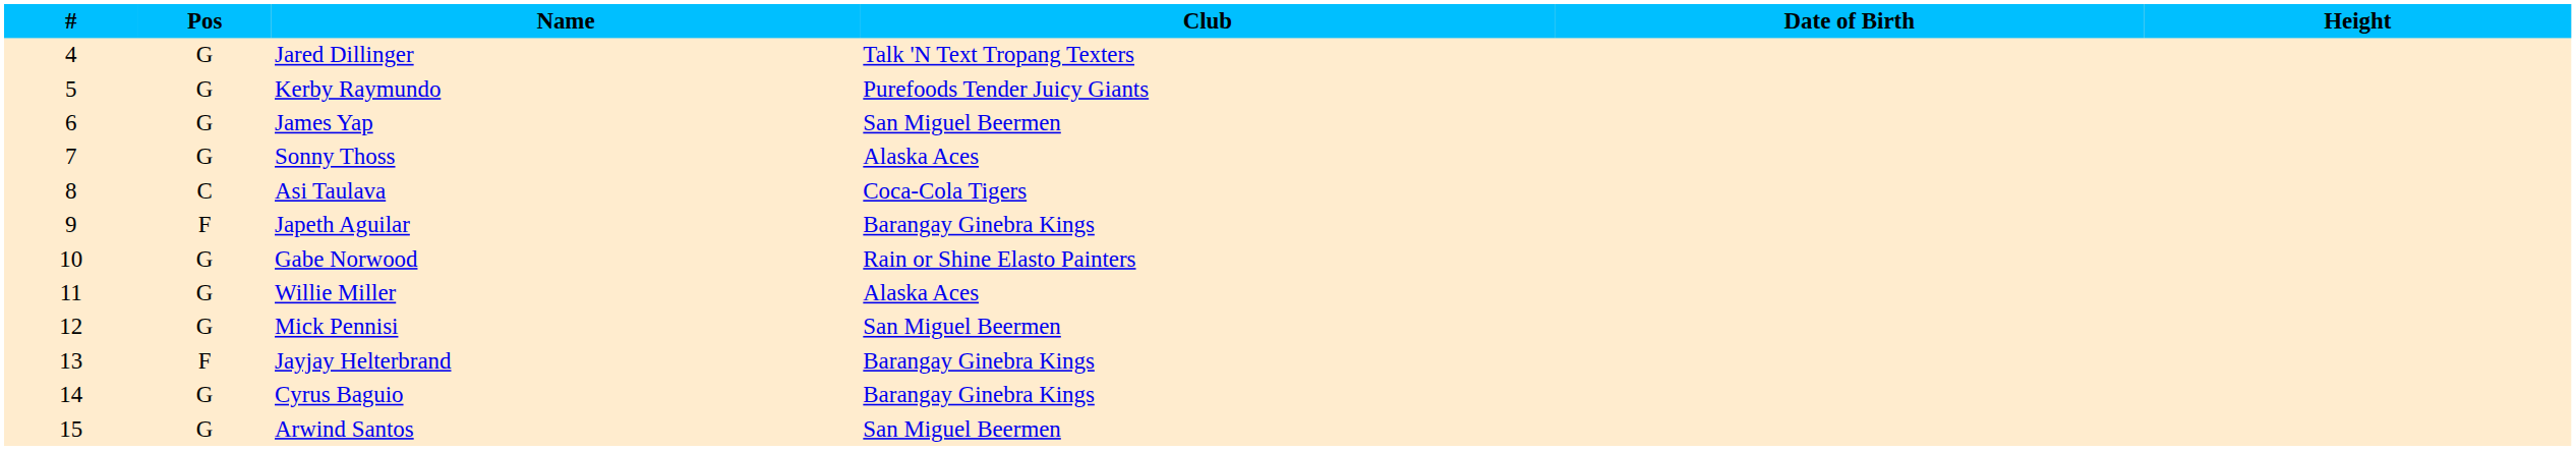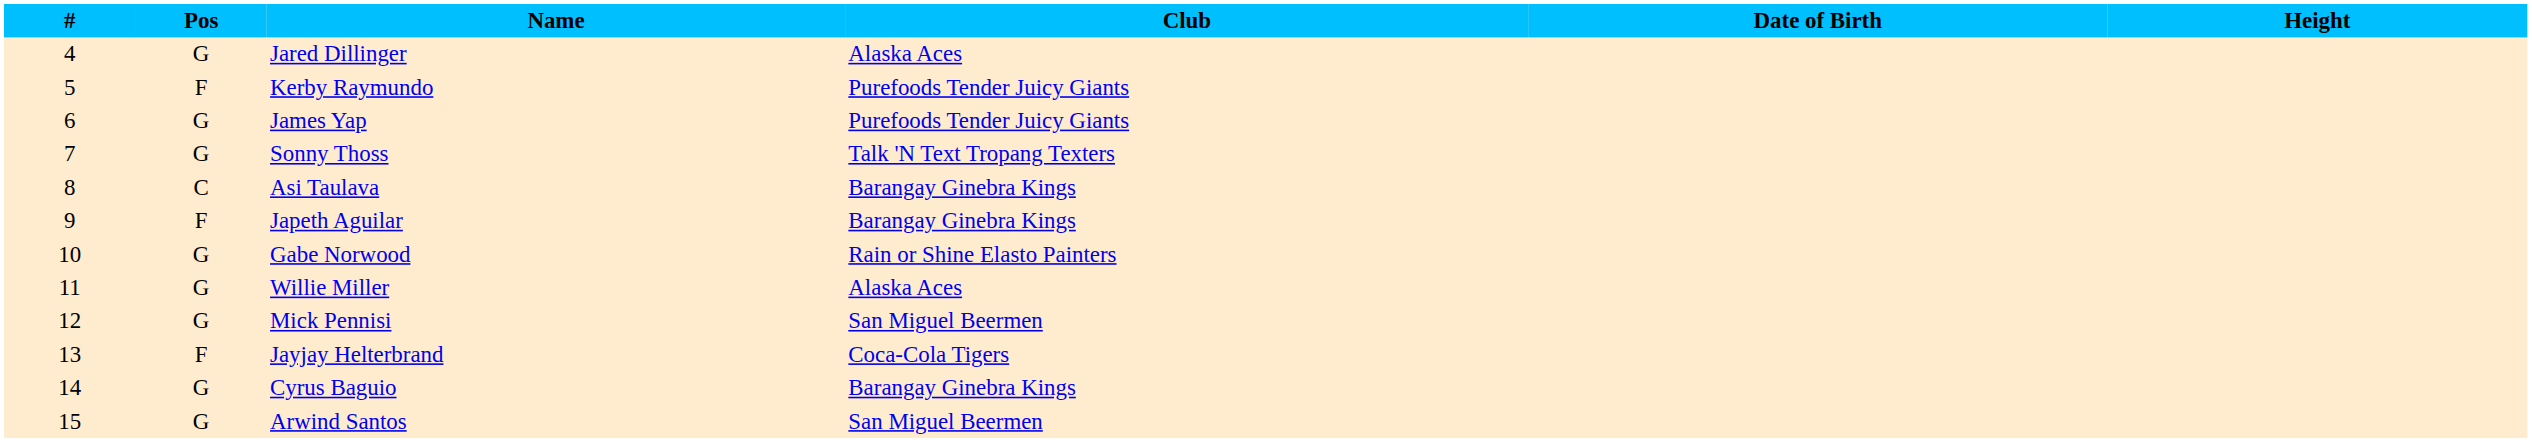 <table border=0 cellpadding=2 cellspacing=0  |- bgcolor=#FFECCE style="text-align:center; font-size:90%;" width=80%>
 <tr bgcolor=#00BFFF>
 <th width=5%>#</th>
 <th width=5%>Pos</th>
 <th width=22%>Name</th>
 <th width=26%>Club</th>
 <th width=22%>Date of Birth</th>
 <th width=16%>Height</th>
 </tr>
 <tr>
 <td>4</td>
 <td>G</td>
 <td align=left><a href='#'>Jared Dillinger</a></td>
-<td align=left> <a href='#'>Talk 'N Text Tropang Texters</a></td>
+<td align=left> <a href='#'>Alaska Aces</a></td>
 <td align=left></td>
 <td></td>
 </tr>
 <tr>
 <td>5</td>
-<td>G</td>
+<td>F</td>
 <td align=left><a href='#'>Kerby Raymundo</a></td>
 <td align=left> <a href='#'>Purefoods Tender Juicy Giants</a></td>
 <td align=left></td>
 <td></td>
 </tr>
 <tr>
 <td>6</td>
 <td>G</td>
 <td align=left><a href='#'>James Yap</a></td>
-<td align=left> <a href='#'>San Miguel Beermen</a></td>
+<td align=left> <a href='#'>Purefoods Tender Juicy Giants</a></td>
 <td align=left></td>
 <td></td>
 </tr>
 <tr>
 <td>7</td>
 <td>G</td>
 <td align=left><a href='#'>Sonny Thoss</a></td>
-<td align=left> <a href='#'>Alaska Aces</a></td>
+<td align=left> <a href='#'>Talk 'N Text Tropang Texters</a></td>
 <td align=left></td>
 <td></td>
 </tr>
 <tr>
 <td>8</td>
 <td>C</td>
 <td align=left><a href='#'>Asi Taulava</a></td>
-<td align=left> <a href='#'>Coca-Cola Tigers</a></td>
+<td align=left> <a href='#'>Barangay Ginebra Kings</a></td>
 <td align=left></td>
 <td></td>
 </tr>
 <tr>
 <td>9</td>
 <td>F</td>
 <td align=left><a href='#'>Japeth Aguilar</a></td>
 <td align=left> <a href='#'>Barangay Ginebra Kings</a></td>
 <td align=left></td>
 <td></td>
 </tr>
 <tr>
 <td>10</td>
 <td>G</td>
 <td align=left><a href='#'>Gabe Norwood</a></td>
 <td align=left> <a href='#'>Rain or Shine Elasto Painters</a></td>
 <td align=left></td>
 <td></td>
 </tr>
 <tr>
 <td>11</td>
 <td>G</td>
 <td align=left><a href='#'>Willie Miller</a></td>
 <td align=left> <a href='#'>Alaska Aces</a></td>
 <td align=left></td>
 <td></td>
 </tr>
 <tr>
 <td>12</td>
 <td>G</td>
 <td align=left><a href='#'>Mick Pennisi</a></td>
 <td align=left> <a href='#'>San Miguel Beermen</a></td>
 <td align=left></td>
 <td></td>
 </tr>
 <tr>
 <td>13</td>
 <td>F</td>
 <td align=left><a href='#'>Jayjay Helterbrand</a></td>
-<td align=left> <a href='#'>Barangay Ginebra Kings</a></td>
+<td align=left> <a href='#'>Coca-Cola Tigers</a></td>
 <td align=left></td>
 <td></td>
 </tr>
 <tr>
 <td>14</td>
 <td>G</td>
 <td align=left><a href='#'>Cyrus Baguio</a></td>
 <td align=left> <a href='#'>Barangay Ginebra Kings</a></td>
 <td align=left></td>
 <td></td>
 </tr>
 <tr>
 <td>15</td>
 <td>G</td>
 <td align=left><a href='#'>Arwind Santos</a></td>
 <td align=left> <a href='#'>San Miguel Beermen</a></td>
 <td align=left></td>
 <td></td>
 </tr>
 </table>
